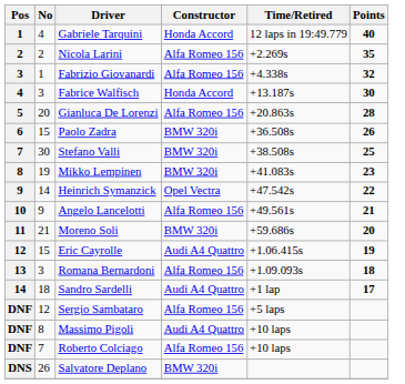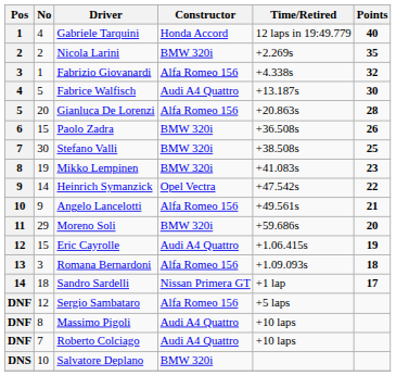 <table class="wikitable" style="font-size: 80%;">
 <tr>
 <th>Pos</th>
 <th>No</th>
 <th>Driver</th>
 <th>Constructor</th>
 <th>Time/Retired</th>
 <th>Points</th>
 </tr>
 <tr>
 <th>1</th>
 <td>4</td>
 <td> <a href='#'>Gabriele Tarquini</a></td>
 <td><a href='#'>Honda Accord</a></td>
 <td>12 laps in 19:49.779</td>
 <td style="text-align:center"><strong>40</strong></td>
 </tr>
 <tr>
 <th>2</th>
 <td>2</td>
 <td> <a href='#'>Nicola Larini</a></td>
-<td><a href='#'>Alfa Romeo 156</a></td>
+<td><a href='#'>BMW 320i</a></td>
 <td>+2.269s</td>
 <td style="text-align:center"><strong>35</strong></td>
 </tr>
 <tr>
 <th>3</th>
 <td>1</td>
 <td> <a href='#'>Fabrizio Giovanardi</a></td>
 <td><a href='#'>Alfa Romeo 156</a></td>
 <td>+4.338s</td>
 <td style="text-align:center"><strong>32</strong></td>
 </tr>
 <tr>
 <th>4</th>
-<td>3</td>
+<td>5</td>
 <td> <a href='#'>Fabrice Walfisch</a></td>
-<td><a href='#'>Honda Accord</a></td>
+<td><a href='#'>Audi A4 Quattro</a></td>
 <td>+13.187s</td>
 <td style="text-align:center"><strong>30</strong></td>
 </tr>
 <tr>
 <th>5</th>
 <td>20</td>
 <td> <a href='#'>Gianluca De Lorenzi</a></td>
 <td><a href='#'>Alfa Romeo 156</a></td>
 <td>+20.863s</td>
 <td style="text-align:center"><strong>28</strong></td>
 </tr>
 <tr>
 <th>6</th>
 <td>15</td>
 <td> <a href='#'>Paolo Zadra</a></td>
 <td><a href='#'>BMW 320i</a></td>
 <td>+36.508s</td>
 <td style="text-align:center"><strong>26</strong></td>
 </tr>
 <tr>
 <th>7</th>
 <td>30</td>
 <td> <a href='#'>Stefano Valli</a></td>
 <td><a href='#'>BMW 320i</a></td>
 <td>+38.508s</td>
 <td style="text-align:center"><strong>25</strong></td>
 </tr>
 <tr>
 <th>8</th>
 <td>19</td>
 <td> <a href='#'>Mikko Lempinen</a></td>
 <td><a href='#'>BMW 320i</a></td>
 <td>+41.083s</td>
 <td style="text-align:center"><strong>23</strong></td>
 </tr>
 <tr>
 <th>9</th>
 <td>14</td>
 <td> <a href='#'>Heinrich Symanzick</a></td>
 <td><a href='#'>Opel Vectra</a></td>
 <td>+47.542s</td>
 <td style="text-align:center"><strong>22</strong></td>
 </tr>
 <tr>
 <th>10</th>
 <td>9</td>
 <td> <a href='#'>Angelo Lancelotti</a></td>
 <td><a href='#'>Alfa Romeo 156</a></td>
 <td>+49.561s</td>
 <td style="text-align:center"><strong>21</strong></td>
 </tr>
 <tr>
 <th>11</th>
-<td>21</td>
+<td>29</td>
 <td> <a href='#'>Moreno Soli</a></td>
 <td><a href='#'>BMW 320i</a></td>
 <td>+59.686s</td>
 <td style="text-align:center"><strong>20</strong></td>
 </tr>
 <tr>
 <th>12</th>
 <td>15</td>
 <td> <a href='#'>Eric Cayrolle</a></td>
 <td><a href='#'>Audi A4 Quattro</a></td>
 <td>+1.06.415s</td>
 <td style="text-align:center"><strong>19</strong></td>
 </tr>
 <tr>
 <th>13</th>
 <td>3</td>
 <td> <a href='#'>Romana Bernardoni</a></td>
 <td><a href='#'>Alfa Romeo 156</a></td>
 <td>+1.09.093s</td>
 <td style="text-align:center"><strong>18</strong></td>
 </tr>
 <tr>
 <th>14</th>
 <td>18</td>
 <td> <a href='#'>Sandro Sardelli</a></td>
-<td><a href='#'>Audi A4 Quattro</a></td>
+<td><a href='#'>Nissan Primera GT</a></td>
 <td>+1 lap</td>
 <td style="text-align:center"><strong>17</strong></td>
 </tr>
 <tr>
 <th>DNF</th>
 <td>12</td>
 <td> <a href='#'>Sergio Sambataro</a></td>
 <td><a href='#'>Alfa Romeo 156</a></td>
 <td>+5 laps</td>
 <td></td>
 </tr>
 <tr>
 <th>DNF</th>
 <td>8</td>
 <td> <a href='#'>Massimo Pigoli</a></td>
 <td><a href='#'>Audi A4 Quattro</a></td>
 <td>+10 laps</td>
 <td></td>
 </tr>
 <tr>
 <th>DNF</th>
 <td>7</td>
 <td> <a href='#'>Roberto Colciago</a></td>
-<td><a href='#'>Alfa Romeo 156</a></td>
+<td><a href='#'>Audi A4 Quattro</a></td>
 <td>+10 laps</td>
 <td></td>
 </tr>
 <tr>
 <th>DNS</th>
-<td>26</td>
+<td>10</td>
 <td> <a href='#'>Salvatore Deplano</a></td>
 <td><a href='#'>BMW 320i</a></td>
 <td></td>
 <td></td>
 </tr>
 <tr>
 </tr>
 </table>
